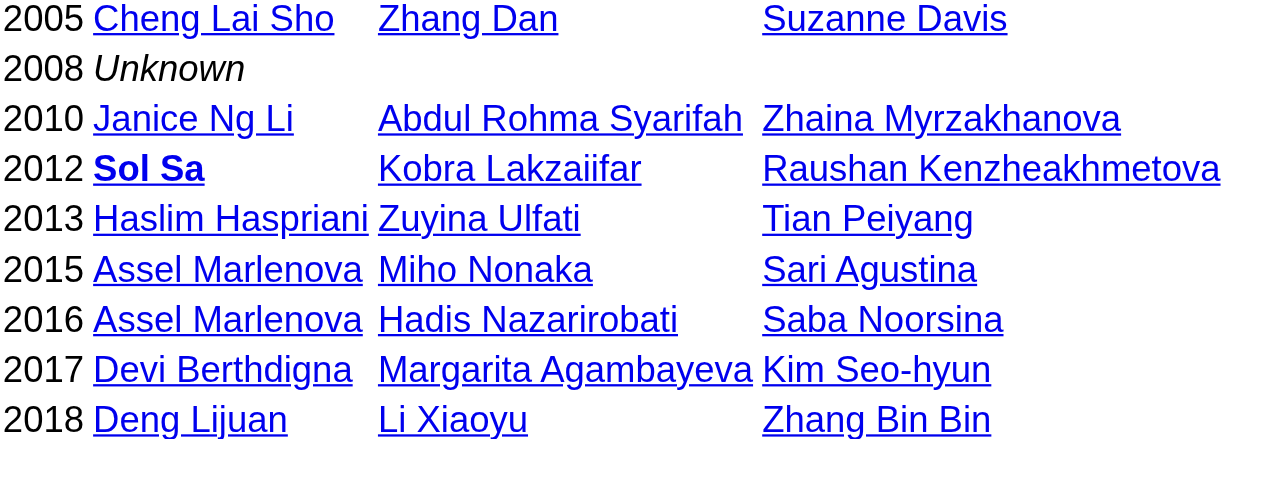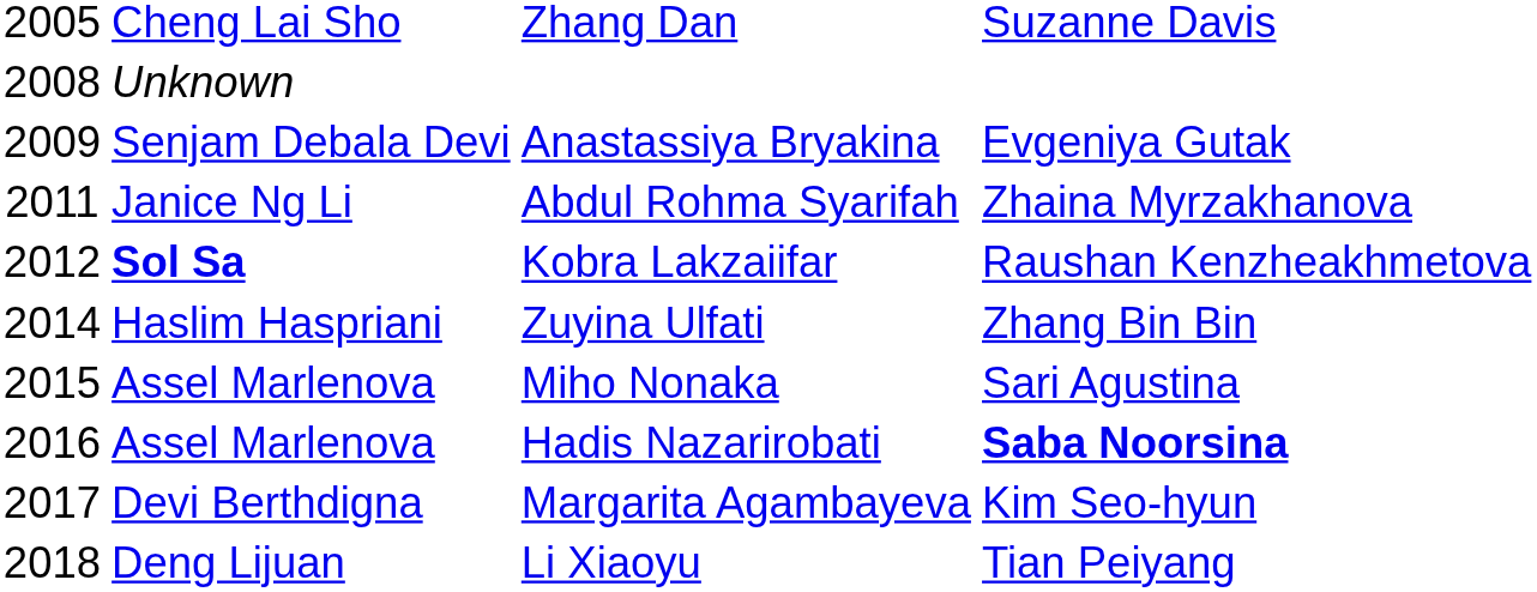 <table>
 <tr>
 <td align="center">2005</td>
 <td> <a href='#'>Cheng Lai Sho</a></td>
 <td> <a href='#'>Zhang Dan</a></td>
 <td> <a href='#'>Suzanne Davis</a></td>
 </tr>
 <tr>
 <td align="center">2008</td>
 <td colspan=3><em>Unknown</em></td>
 </tr>
 <tr>
-<td align="center">2010</td>
+<td align="center">2009</td>
+<td> <a href='#'>Senjam Debala Devi</a></td>
+<td> <a href='#'>Anastassiya Bryakina</a></td>
+<td> <a href='#'>Evgeniya Gutak</a></td>
+</tr>
+<tr>
+<td align="center">2011</td>
 <td> <a href='#'>Janice Ng Li</a></td>
 <td> <a href='#'>Abdul Rohma Syarifah</a></td>
 <td> <a href='#'>Zhaina Myrzakhanova</a></td>
 </tr>
 <tr>
 <td align="center">2012</td>
 <td><strong> <a href='#'>Sol Sa</a></strong></td>
 <td> <a href='#'>Kobra Lakzaiifar</a></td>
 <td> <a href='#'>Raushan Kenzheakhmetova</a></td>
 </tr>
 <tr>
-<td align="center">2013</td>
+<td align="center">2014</td>
 <td> <a href='#'>Haslim Haspriani</a></td>
 <td> <a href='#'>Zuyina Ulfati</a></td>
-<td> <a href='#'>Tian Peiyang</a></td>
+<td> <a href='#'>Zhang Bin Bin</a></td>
 </tr>
 <tr>
 <td align="center">2015</td>
 <td> <a href='#'>Assel Marlenova</a></td>
 <td> <a href='#'>Miho Nonaka</a></td>
 <td> <a href='#'>Sari Agustina</a></td>
 </tr>
 <tr>
 <td align="center">2016</td>
 <td> <a href='#'>Assel Marlenova</a></td>
 <td> <a href='#'>Hadis Nazarirobati</a></td>
-<td> <a href='#'>Saba Noorsina</a></td>
+<td><strong> <a href='#'>Saba Noorsina</a></strong></td>
 </tr>
 <tr>
 <td align="center">2017</td>
 <td> <a href='#'>Devi Berthdigna</a></td>
 <td> <a href='#'>Margarita Agambayeva</a></td>
 <td> <a href='#'>Kim Seo-hyun</a></td>
 </tr>
 <tr>
 <td align="center">2018</td>
 <td> <a href='#'>Deng Lijuan</a></td>
 <td> <a href='#'>Li Xiaoyu</a></td>
-<td> <a href='#'>Zhang Bin Bin</a></td>
+<td> <a href='#'>Tian Peiyang</a></td>
 </tr>
 </table>
